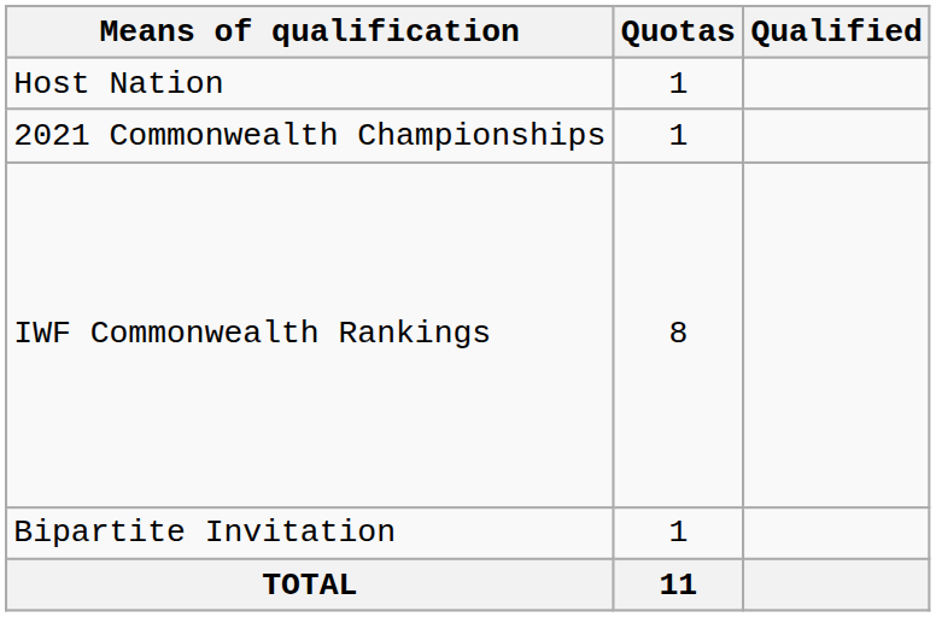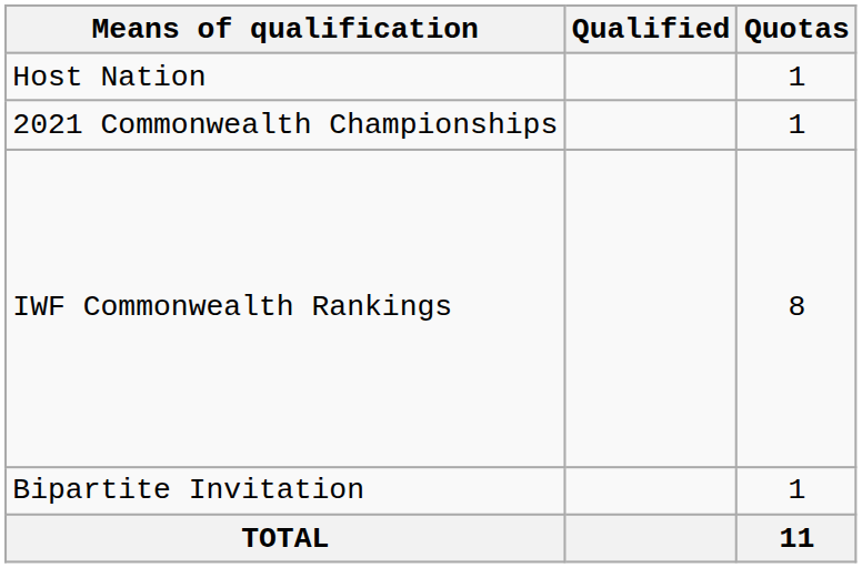 <table class = "wikitable">
 <tr>
 <th>Means of qualification</th>
+<th>Qualified</th>
 <th>Quotas</th>
-<th>Qualified</th>
 </tr>
 <tr>
 <td>Host Nation</td>
+<td></td>
 <td align="center">1</td>
-<td></td>
 </tr>
 <tr>
 <td>2021 Commonwealth Championships</td>
+<td></td>
 <td align="center">1</td>
-<td></td>
 </tr>
 <tr>
 <td>IWF Commonwealth Rankings</td>
+<td><br><br><br><br><em></em><br><br><br><s></s><br><br></td>
 <td align="center">8</td>
-<td><br><br><br><br><em></em><br><br><br><s></s><br><br></td>
 </tr>
 <tr>
 <td>Bipartite Invitation</td>
+<td></td>
 <td align="center">1</td>
-<td></td>
 </tr>
 <tr>
 <th>TOTAL</th>
+<th></th>
 <th>11</th>
-<th></th>
 </tr>
 </table>
